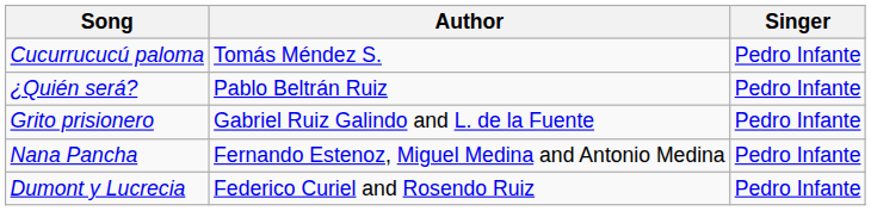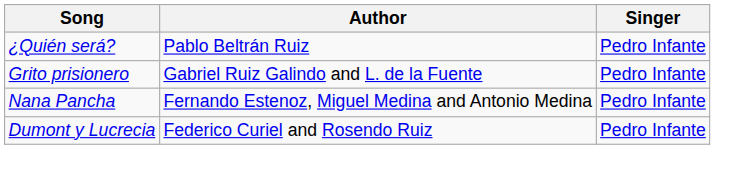 <table class="wikitable sortable" border="1">
 <tr>
 <th>Song</th>
 <th>Author</th>
 <th>Singer</th>
-</tr>
-<tr>
-<td><em><a href='#'>Cucurrucucú paloma</a></em></td>
-<td><a href='#'>Tomás Méndez S.</a></td>
-<td><a href='#'>Pedro Infante</a></td>
 </tr>
 <tr>
 <td><em><a href='#'>¿Quién será?</a></em></td>
 <td><a href='#'>Pablo Beltrán Ruiz</a></td>
 <td><a href='#'>Pedro Infante</a></td>
 </tr>
 <tr>
 <td><em><a href='#'>Grito prisionero</a></em></td>
 <td><a href='#'>Gabriel Ruiz Galindo</a> and <a href='#'>L. de la Fuente</a></td>
 <td><a href='#'>Pedro Infante</a></td>
 </tr>
 <tr>
 <td><em><a href='#'>Nana Pancha</a></em></td>
 <td><a href='#'>Fernando Estenoz</a>, <a href='#'>Miguel Medina</a> and Antonio Medina</td>
 <td><a href='#'>Pedro Infante</a></td>
 </tr>
 <tr>
 <td><em><a href='#'>Dumont y Lucrecia</a></em></td>
 <td><a href='#'>Federico Curiel</a> and <a href='#'>Rosendo Ruiz</a></td>
 <td><a href='#'>Pedro Infante</a></td>
 </tr>
 </table>
